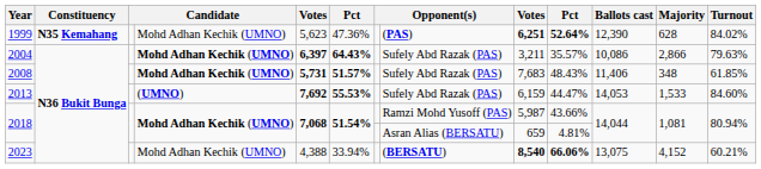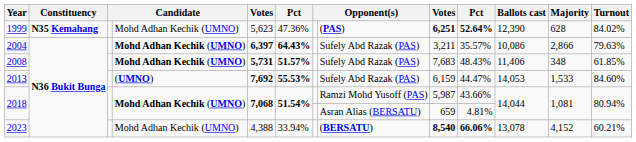 <table class="wikitable" style="margin:0.5em ; font-size:95%">
 <tr>
 <th>Year</th>
 <th>Constituency</th>
 <th colspan=2>Candidate</th>
 <th>Votes</th>
 <th>Pct</th>
 <th colspan=2>Opponent(s)</th>
 <th>Votes</th>
 <th>Pct</th>
 <th>Ballots cast</th>
 <th>Majority</th>
 <th>Turnout</th>
 </tr>
 <tr>
 <td><a href='#'>1999</a></td>
 <td><strong>N35 <a href='#'>Kemahang</a></strong></td>
 <td></td>
 <td>Mohd Adhan Kechik (<a href='#'>UMNO</a>)</td>
 <td align="right">5,623</td>
 <td>47.36%</td>
 <td></td>
 <td> (<a href='#'><strong>PAS</strong></a>)</td>
 <td align="right"><strong>6,251</strong></td>
 <td><strong>52.64%</strong></td>
 <td>12,390</td>
 <td>628</td>
 <td>84.02%</td>
 </tr>
 <tr>
 <td><a href='#'>2004</a></td>
 <td rowspan=6><strong>N36 <a href='#'>Bukit Bunga</a></strong></td>
 <td></td>
 <td><strong>Mohd Adhan Kechik</strong> (<a href='#'><strong>UMNO</strong></a>)</td>
 <td align=right><strong>6,397</strong></td>
 <td><strong>64.43%</strong></td>
 <td></td>
 <td>Sufely Abd Razak (<a href='#'>PAS</a>)</td>
 <td align=right>3,211</td>
 <td>35.57%</td>
 <td>10,086</td>
 <td>2,866</td>
 <td>79.63%</td>
 </tr>
 <tr>
 <td><a href='#'>2008</a></td>
 <td></td>
 <td><strong>Mohd Adhan Kechik</strong> (<a href='#'><strong>UMNO</strong></a>)</td>
 <td align=right><strong>5,731</strong></td>
 <td><strong>51.57%</strong></td>
 <td></td>
 <td>Sufely Abd Razak (<a href='#'>PAS</a>)</td>
 <td align=right>7,683</td>
 <td>48.43%</td>
 <td>11,406</td>
 <td>348</td>
 <td>61.85%</td>
 </tr>
 <tr>
 <td><a href='#'>2013</a></td>
 <td></td>
 <td> (<a href='#'><strong>UMNO</strong></a>)</td>
 <td align=right><strong>7,692</strong></td>
 <td><strong>55.53%</strong></td>
 <td></td>
 <td>Sufely Abd Razak (<a href='#'>PAS</a>)</td>
 <td align=right>6,159</td>
 <td>44.47%</td>
 <td>14,053</td>
 <td>1,533</td>
 <td>84.60%</td>
 </tr>
 <tr>
 <td rowspan=2><a href='#'>2018</a></td>
 <td rowspan=2 ></td>
 <td rowspan=2><strong>Mohd Adhan Kechik</strong> (<a href='#'><strong>UMNO</strong></a>)</td>
 <td rowspan=2 align=right><strong>7,068</strong></td>
 <td rowspan=2><strong>51.54%</strong></td>
 <td></td>
 <td>Ramzi Mohd Yusoff (<a href='#'>PAS</a>)</td>
 <td align=right>5,987</td>
 <td>43.66%</td>
 <td rowspan=2>14,044</td>
 <td rowspan=2>1,081</td>
 <td rowspan=2>80.94%</td>
 </tr>
 <tr>
 <td></td>
 <td>Asran Alias (<a href='#'>BERSATU</a>)</td>
 <td align=right>659</td>
 <td align=right>4.81%</td>
 </tr>
 <tr>
 <td><a href='#'>2023</a></td>
 <td></td>
 <td>Mohd Adhan Kechik (<a href='#'>UMNO</a>)</td>
 <td align=right>4,388</td>
 <td>33.94%</td>
 <td></td>
 <td> (<a href='#'><strong>BERSATU</strong></a>)</td>
 <td align=right><strong>8,540</strong></td>
 <td><strong>66.06%</strong></td>
-<td>13,075</td>
+<td>13,078</td>
 <td>4,152</td>
 <td>60.21%</td>
 </tr>
 </table>
